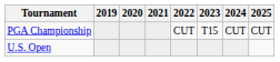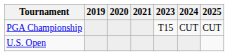 <table class="wikitable" style="font-size:95%;text-align:center;">
 <tr>
 <th>Tournament</th>
 <th>2019</th>
 <th>2020</th>
 <th>2021</th>
-<th>2022</th>
 <th>2023</th>
 <th>2024</th>
 <th>2025</th>
 </tr>
 <tr>
 <td align=left><a href='#'>PGA Championship</a></td>
 <td style="background:#eeeeee;"></td>
 <td style="background:#eeeeee;"></td>
 <td style="background:#eeeeee;"></td>
-<td>CUT</td>
 <td>T15</td>
 <td>CUT</td>
 <td>CUT</td>
 </tr>
 <tr>
 <td align=left><a href='#'>U.S. Open</a></td>
 <td style="background:#eeeeee;"></td>
 <td style="background:#eeeeee;"></td>
 <td style="background:#eeeeee;"></td>
 <td style="background:#eeeeee;"></td>
 <td style="background:#eeeeee;"></td>
-<td style="background:#eeeeee;"></td>
 <td></td>
 </tr>
 </table>
